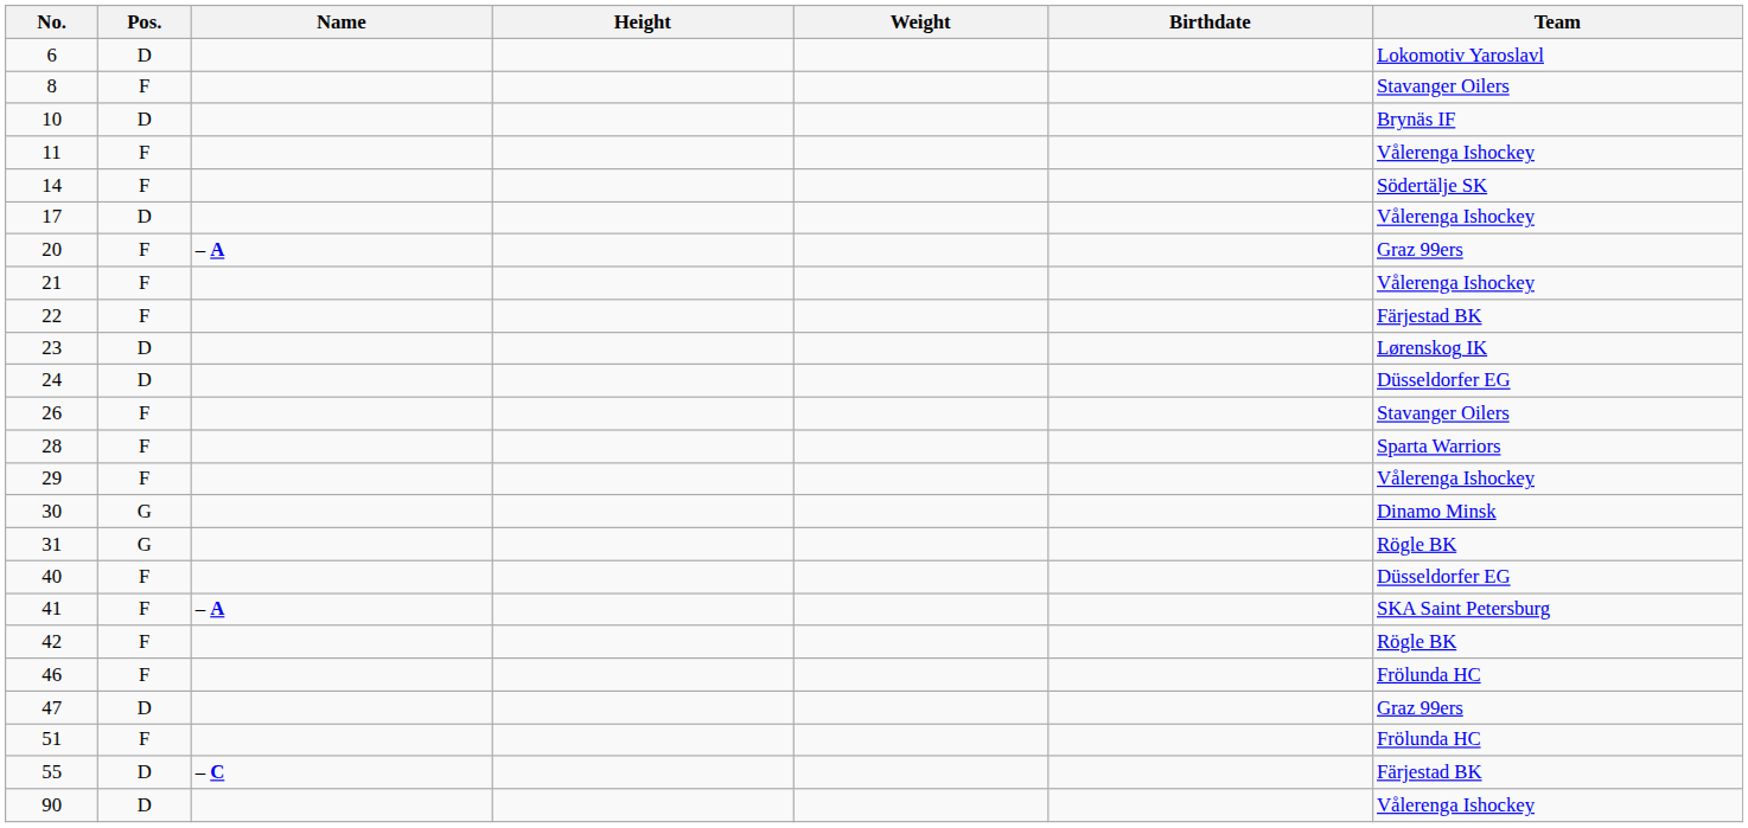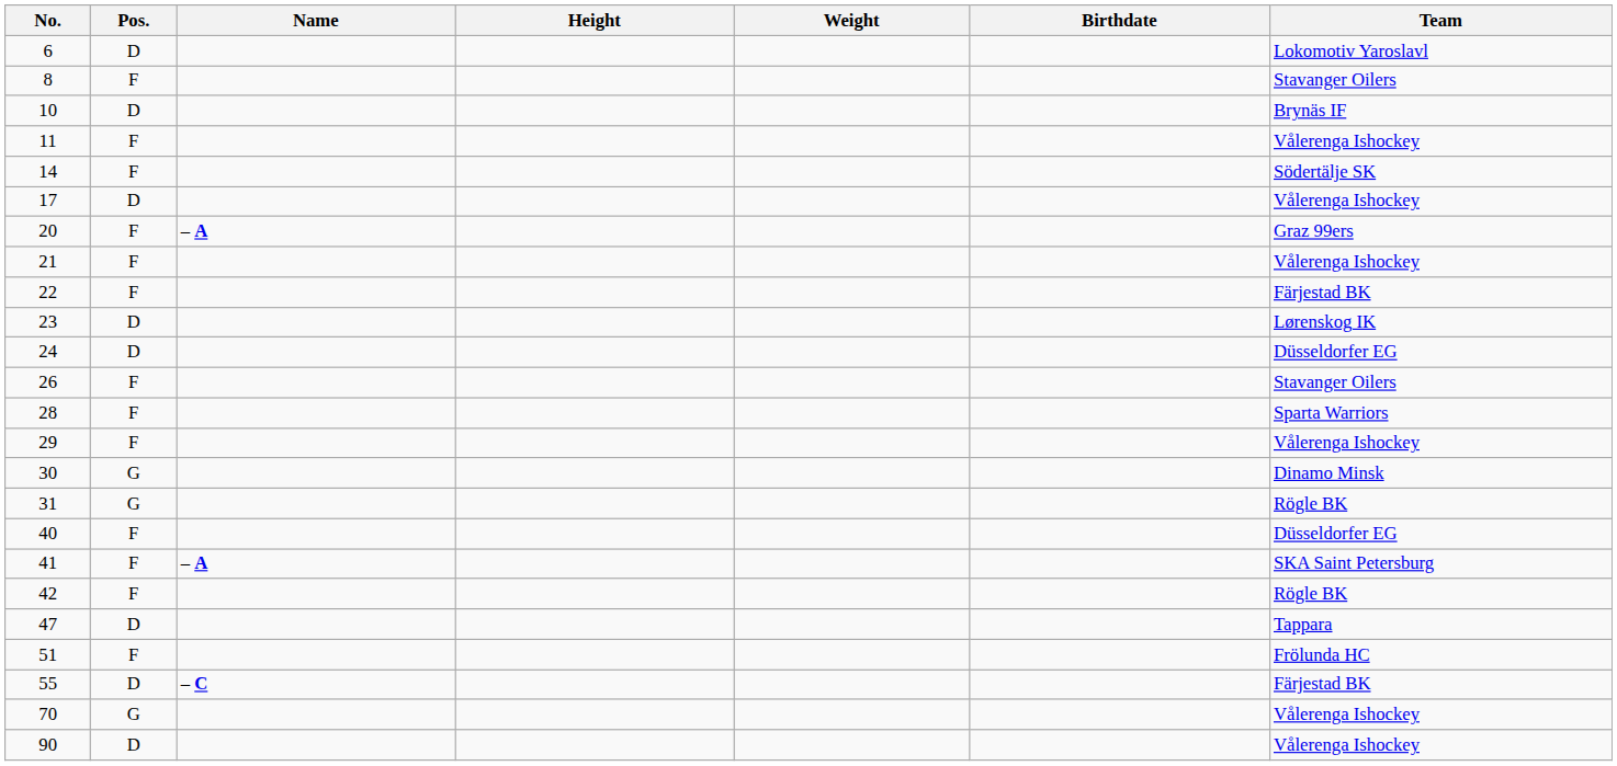 <table width="100%" class="wikitable sortable" style="font-size: 90%; text-align: center;">
 <tr>
 <th style="width:  4%;">No.</th>
 <th style="width:  4%;">Pos.</th>
 <th style="width: 13%;">Name</th>
 <th style="width: 13%;">Height</th>
 <th style="width: 11%;">Weight</th>
 <th style="width: 14%;">Birthdate</th>
 <th style="width: 16%;">Team</th>
 </tr>
 <tr>
 <td>6</td>
 <td>D</td>
 <td align=left></td>
 <td></td>
 <td></td>
 <td></td>
 <td style="text-align:left;"> <a href='#'>Lokomotiv Yaroslavl</a></td>
 </tr>
 <tr>
 <td>8</td>
 <td>F</td>
 <td align=left></td>
 <td></td>
 <td></td>
 <td></td>
 <td style="text-align:left;"> <a href='#'>Stavanger Oilers</a></td>
 </tr>
 <tr>
 <td>10</td>
 <td>D</td>
 <td align=left></td>
 <td></td>
 <td></td>
 <td></td>
 <td style="text-align:left;"> <a href='#'>Brynäs IF</a></td>
 </tr>
 <tr>
 <td>11</td>
 <td>F</td>
 <td align=left></td>
 <td></td>
 <td></td>
 <td></td>
 <td style="text-align:left;"> <a href='#'>Vålerenga Ishockey</a></td>
 </tr>
 <tr>
 <td>14</td>
 <td>F</td>
 <td align=left></td>
 <td></td>
 <td></td>
 <td></td>
 <td style="text-align:left;"> <a href='#'>Södertälje SK</a></td>
 </tr>
 <tr>
 <td>17</td>
 <td>D</td>
 <td align=left></td>
 <td></td>
 <td></td>
 <td></td>
 <td style="text-align:left;"> <a href='#'>Vålerenga Ishockey</a></td>
 </tr>
 <tr>
 <td>20</td>
 <td>F</td>
 <td align=left> – <strong><a href='#'>A</a></strong></td>
 <td></td>
 <td></td>
 <td></td>
 <td style="text-align:left;"> <a href='#'>Graz 99ers</a></td>
 </tr>
 <tr>
 <td>21</td>
 <td>F</td>
 <td align=left></td>
 <td></td>
 <td></td>
 <td></td>
 <td style="text-align:left;"> <a href='#'>Vålerenga Ishockey</a></td>
 </tr>
 <tr>
 <td>22</td>
 <td>F</td>
 <td align=left></td>
 <td></td>
 <td></td>
 <td></td>
 <td style="text-align:left;"> <a href='#'>Färjestad BK</a></td>
 </tr>
 <tr>
 <td>23</td>
 <td>D</td>
 <td align=left></td>
 <td></td>
 <td></td>
 <td></td>
 <td style="text-align:left;"> <a href='#'>Lørenskog IK</a></td>
 </tr>
 <tr>
 <td>24</td>
 <td>D</td>
 <td align=left></td>
 <td></td>
 <td></td>
 <td></td>
 <td style="text-align:left;"> <a href='#'>Düsseldorfer EG</a></td>
 </tr>
 <tr>
 <td>26</td>
 <td>F</td>
 <td align=left></td>
 <td></td>
 <td></td>
 <td></td>
 <td style="text-align:left;"> <a href='#'>Stavanger Oilers</a></td>
 </tr>
 <tr>
 <td>28</td>
 <td>F</td>
 <td align=left></td>
 <td></td>
 <td></td>
 <td></td>
 <td style="text-align:left;"> <a href='#'>Sparta Warriors</a></td>
 </tr>
 <tr>
 <td>29</td>
 <td>F</td>
 <td align=left></td>
 <td></td>
 <td></td>
 <td></td>
 <td style="text-align:left;"> <a href='#'>Vålerenga Ishockey</a></td>
 </tr>
 <tr>
 <td>30</td>
 <td>G</td>
 <td align=left></td>
 <td></td>
 <td></td>
 <td></td>
 <td style="text-align:left;"> <a href='#'>Dinamo Minsk</a></td>
 </tr>
 <tr>
 <td>31</td>
 <td>G</td>
 <td align=left></td>
 <td></td>
 <td></td>
 <td></td>
 <td style="text-align:left;"> <a href='#'>Rögle BK</a></td>
 </tr>
 <tr>
 <td>40</td>
 <td>F</td>
 <td align=left></td>
 <td></td>
 <td></td>
 <td></td>
 <td style="text-align:left;"> <a href='#'>Düsseldorfer EG</a></td>
 </tr>
 <tr>
 <td>41</td>
 <td>F</td>
 <td align=left> – <strong><a href='#'>A</a></strong></td>
 <td></td>
 <td></td>
 <td></td>
 <td style="text-align:left;"> <a href='#'>SKA Saint Petersburg</a></td>
 </tr>
 <tr>
 <td>42</td>
 <td>F</td>
 <td align=left></td>
 <td></td>
 <td></td>
 <td></td>
 <td style="text-align:left;"> <a href='#'>Rögle BK</a></td>
 </tr>
 <tr>
-<td>46</td>
-<td>F</td>
-<td align=left></td>
-<td></td>
-<td></td>
-<td></td>
-<td style="text-align:left;"> <a href='#'>Frölunda HC</a></td>
-</tr>
-<tr>
 <td>47</td>
 <td>D</td>
 <td align=left></td>
 <td></td>
 <td></td>
 <td></td>
-<td style="text-align:left;"> <a href='#'>Graz 99ers</a></td>
+<td style="text-align:left;"> <a href='#'>Tappara</a></td>
 </tr>
 <tr>
 <td>51</td>
 <td>F</td>
 <td align=left></td>
 <td></td>
 <td></td>
 <td></td>
 <td style="text-align:left;"> <a href='#'>Frölunda HC</a></td>
 </tr>
 <tr>
 <td>55</td>
 <td>D</td>
 <td align=left> – <strong><a href='#'>C</a></strong></td>
 <td></td>
 <td></td>
 <td></td>
 <td style="text-align:left;"> <a href='#'>Färjestad BK</a></td>
 </tr>
 <tr>
+<td>70</td>
+<td>G</td>
+<td align=left></td>
+<td></td>
+<td></td>
+<td></td>
+<td style="text-align:left;"> <a href='#'>Vålerenga Ishockey</a></td>
+</tr>
+<tr>
 <td>90</td>
 <td>D</td>
 <td align=left></td>
 <td></td>
 <td></td>
 <td></td>
 <td style="text-align:left;"> <a href='#'>Vålerenga Ishockey</a></td>
 </tr>
 </table>
